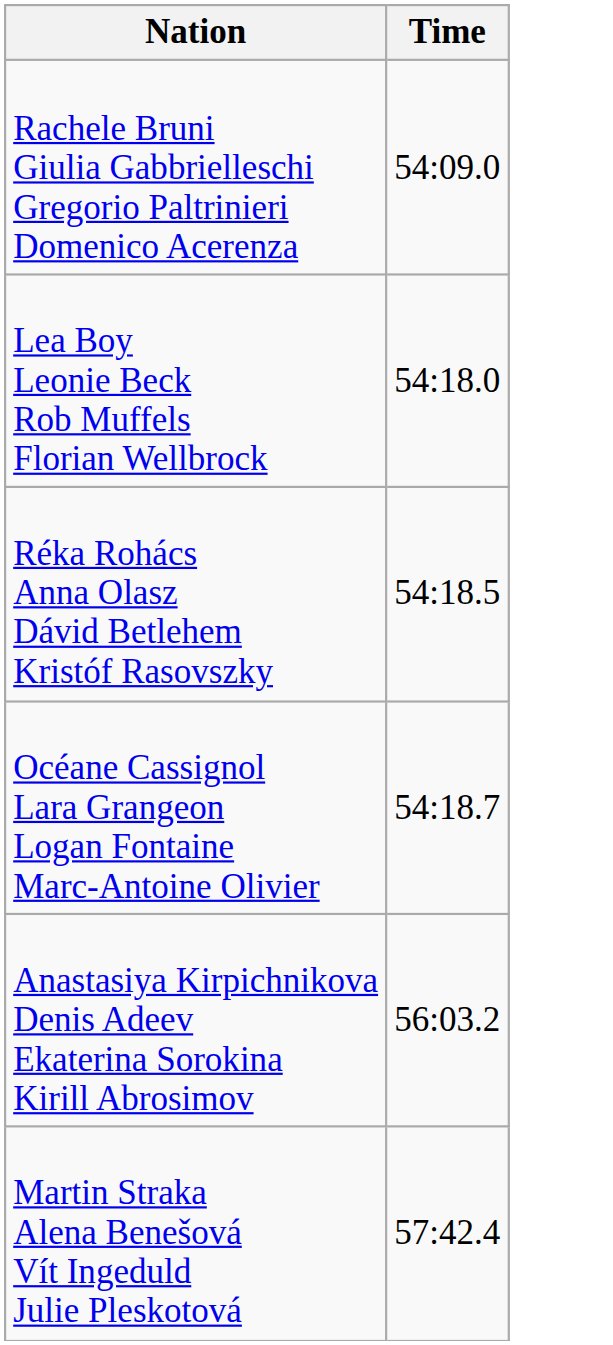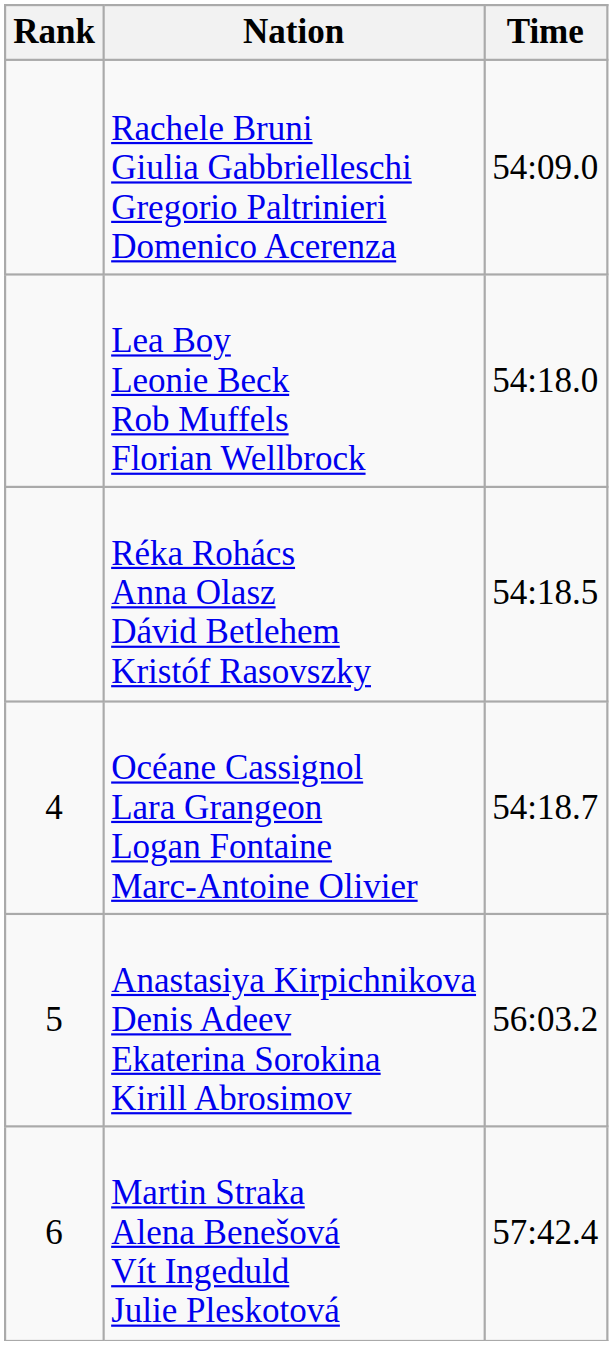 <table class="wikitable sortable" style="text-align:center">
 <tr>
+<th>Rank</th>
 <th>Nation</th>
 <th>Time</th>
 </tr>
 <tr>
+<td></td>
 <td align=left><br><a href='#'>Rachele Bruni</a><br><a href='#'>Giulia Gabbrielleschi</a><br><a href='#'>Gregorio Paltrinieri</a><br><a href='#'>Domenico Acerenza</a></td>
 <td>54:09.0</td>
 </tr>
 <tr>
+<td></td>
 <td align=left><br><a href='#'>Lea Boy</a><br><a href='#'>Leonie Beck</a><br><a href='#'>Rob Muffels</a><br><a href='#'>Florian Wellbrock</a></td>
 <td>54:18.0</td>
 </tr>
 <tr>
+<td></td>
 <td align=left><br><a href='#'>Réka Rohács</a><br><a href='#'>Anna Olasz</a><br><a href='#'>Dávid Betlehem</a><br><a href='#'>Kristóf Rasovszky</a></td>
 <td>54:18.5</td>
 </tr>
 <tr>
+<td>4</td>
 <td align=left><br><a href='#'>Océane Cassignol</a><br><a href='#'>Lara Grangeon</a><br><a href='#'>Logan Fontaine</a><br><a href='#'>Marc-Antoine Olivier</a></td>
 <td>54:18.7</td>
 </tr>
 <tr>
+<td>5</td>
 <td align=left><br><a href='#'>Anastasiya Kirpichnikova</a><br><a href='#'>Denis Adeev</a><br><a href='#'>Ekaterina Sorokina</a><br><a href='#'>Kirill Abrosimov</a></td>
 <td>56:03.2</td>
 </tr>
 <tr>
+<td>6</td>
 <td align=left><br><a href='#'>Martin Straka</a><br><a href='#'>Alena Benešová</a><br><a href='#'>Vít Ingeduld</a><br><a href='#'>Julie Pleskotová</a></td>
 <td>57:42.4</td>
 </tr>
 </table>
